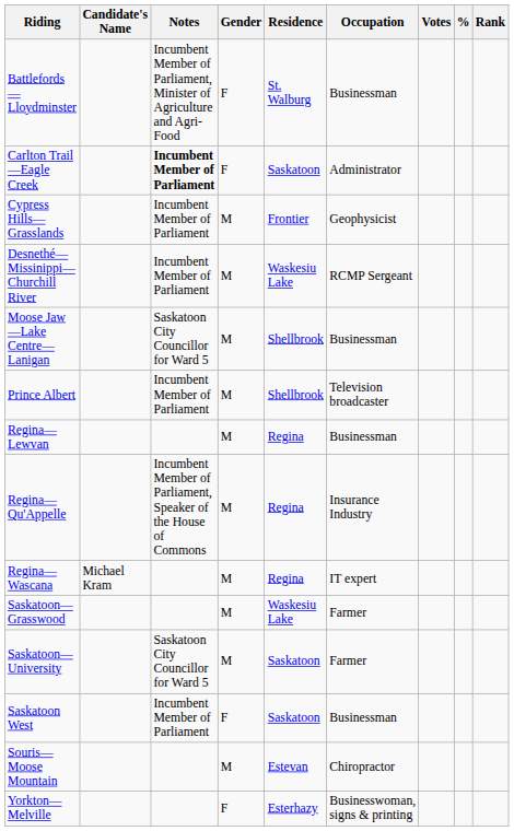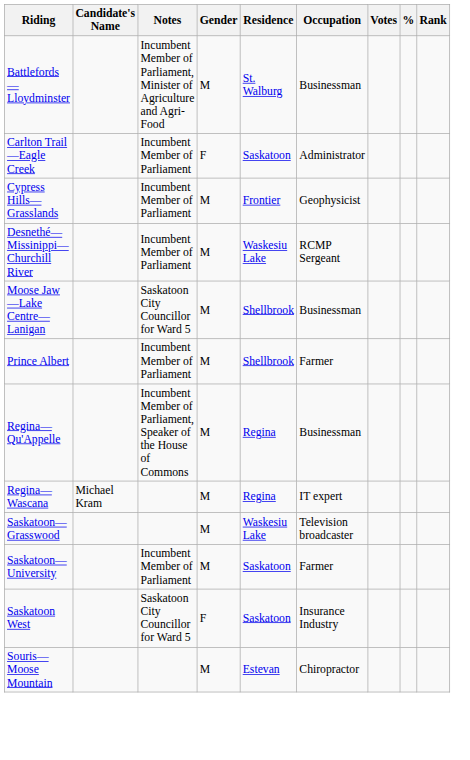 <table class="wikitable sortable">
 <tr>
 <th>Riding<br></th>
 <th>Candidate's Name</th>
 <th>Notes</th>
 <th>Gender</th>
 <th>Residence</th>
 <th>Occupation</th>
 <th>Votes</th>
 <th>%</th>
 <th>Rank</th>
 </tr>
 <tr>
 <td><a href='#'>Battlefords—Lloydminster</a></td>
 <td></td>
 <td>Incumbent Member of Parliament, Minister of Agriculture and Agri-Food</td>
-<td>F</td>
+<td>M</td>
 <td><a href='#'>St. Walburg</a></td>
 <td>Businessman</td>
 <td></td>
 <td></td>
 <td></td>
 </tr>
 <tr>
 <td><a href='#'>Carlton Trail—Eagle Creek</a></td>
 <td></td>
-<td><strong>Incumbent Member of Parliament</strong></td>
+<td>Incumbent Member of Parliament</td>
 <td>F</td>
 <td><a href='#'>Saskatoon</a></td>
 <td>Administrator</td>
 <td></td>
 <td></td>
 <td></td>
 </tr>
 <tr>
 <td><a href='#'>Cypress Hills—Grasslands</a></td>
 <td></td>
 <td>Incumbent Member of Parliament</td>
 <td>M</td>
 <td><a href='#'>Frontier</a></td>
 <td>Geophysicist</td>
 <td></td>
 <td></td>
 <td></td>
 </tr>
 <tr>
 <td><a href='#'>Desnethé—Missinippi—Churchill River</a></td>
 <td></td>
 <td>Incumbent Member of Parliament</td>
 <td>M</td>
 <td><a href='#'>Waskesiu Lake</a></td>
 <td>RCMP Sergeant</td>
 <td></td>
 <td></td>
 <td></td>
 </tr>
 <tr>
 <td><a href='#'>Moose Jaw—Lake Centre—Lanigan</a></td>
 <td></td>
 <td>Saskatoon City Councillor for Ward 5</td>
 <td>M</td>
 <td><a href='#'>Shellbrook</a></td>
 <td>Businessman</td>
 <td></td>
 <td></td>
 <td></td>
 </tr>
 <tr>
 <td><a href='#'>Prince Albert</a></td>
 <td></td>
 <td>Incumbent Member of Parliament</td>
 <td>M</td>
 <td><a href='#'>Shellbrook</a></td>
-<td>Television broadcaster</td>
-<td></td>
-<td></td>
-<td></td>
-</tr>
-<tr>
-<td><a href='#'>Regina—Lewvan</a></td>
-<td></td>
-<td></td>
-<td>M</td>
-<td><a href='#'>Regina</a></td>
-<td>Businessman</td>
+<td>Farmer</td>
 <td></td>
 <td></td>
 <td></td>
 </tr>
 <tr>
 <td><a href='#'>Regina—Qu'Appelle</a></td>
 <td></td>
 <td>Incumbent Member of Parliament, Speaker of the House of Commons</td>
 <td>M</td>
 <td><a href='#'>Regina</a></td>
-<td>Insurance Industry</td>
+<td>Businessman</td>
 <td></td>
 <td></td>
 <td></td>
 </tr>
 <tr>
 <td><a href='#'>Regina—Wascana</a></td>
 <td>Michael Kram</td>
 <td></td>
 <td>M</td>
 <td><a href='#'>Regina</a></td>
 <td>IT expert</td>
 <td></td>
 <td></td>
 <td></td>
 </tr>
 <tr>
 <td><a href='#'>Saskatoon—Grasswood</a></td>
 <td></td>
 <td></td>
 <td>M</td>
 <td><a href='#'>Waskesiu Lake</a></td>
-<td>Farmer</td>
+<td>Television broadcaster</td>
 <td></td>
 <td></td>
 <td></td>
 </tr>
 <tr>
 <td><a href='#'>Saskatoon—University</a></td>
 <td></td>
-<td>Saskatoon City Councillor for Ward 5</td>
+<td>Incumbent Member of Parliament</td>
 <td>M</td>
 <td><a href='#'>Saskatoon</a></td>
 <td>Farmer</td>
 <td></td>
 <td></td>
 <td></td>
 </tr>
 <tr>
 <td><a href='#'>Saskatoon West</a></td>
 <td></td>
-<td>Incumbent Member of Parliament</td>
+<td>Saskatoon City Councillor for Ward 5</td>
 <td>F</td>
 <td><a href='#'>Saskatoon</a></td>
-<td>Businessman</td>
+<td>Insurance Industry</td>
 <td></td>
 <td></td>
 <td></td>
 </tr>
 <tr>
 <td><a href='#'>Souris—Moose Mountain</a></td>
 <td></td>
 <td></td>
 <td>M</td>
 <td><a href='#'>Estevan</a></td>
 <td>Chiropractor</td>
 <td></td>
 <td></td>
 <td></td>
 </tr>
-<tr>
-<td><a href='#'>Yorkton—Melville</a></td>
-<td></td>
-<td></td>
-<td>F</td>
-<td><a href='#'>Esterhazy</a></td>
-<td>Businesswoman, signs & printing</td>
-<td></td>
-<td></td>
-<td></td>
-</tr>
 </table>
